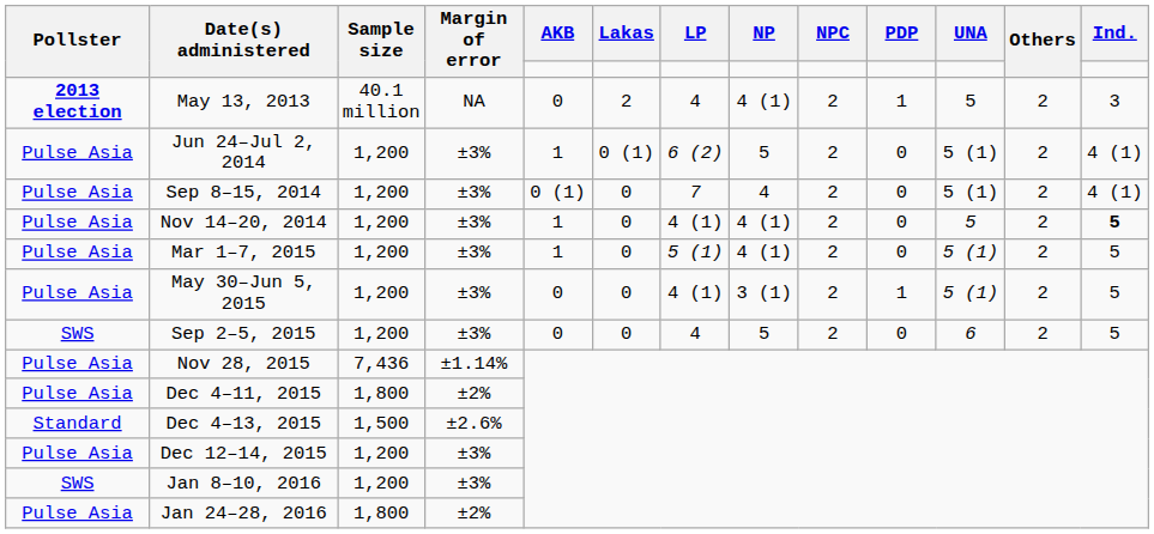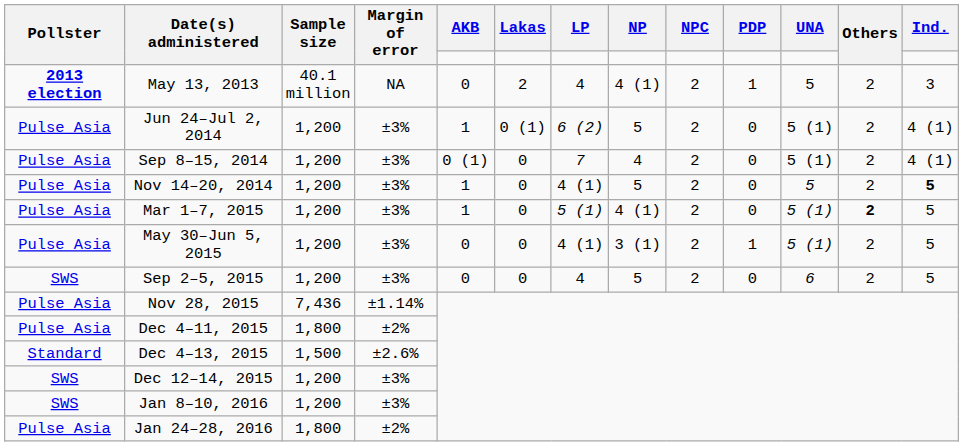 <table class=wikitable style="text-align:center; font-size:95%">
 <tr>
 <th rowspan="2" style="width:90px;">Pollster</th>
 <th rowspan="2" style="width:120px;">Date(s) administered</th>
 <th rowspan="2" style="width:50px;">Sample<br>size</th>
 <th rowspan="2" style="width:60px;">Margin of<br>error</th>
 <th width=40px><a href='#'>AKB</a></th>
 <th width=40px><a href='#'>Lakas</a></th>
 <th width=40px><a href='#'>LP</a></th>
 <th width=40px><a href='#'>NP</a></th>
 <th width=40px><a href='#'>NPC</a></th>
 <th width=40px><a href='#'>PDP</a></th>
 <th width=40px><a href='#'>UNA</a></th>
 <th rowspan="2" style="width:40px;">Others</th>
 <th width=40px><a href='#'>Ind.</a></th>
 </tr>
 <tr>
 <td></td>
 <td></td>
 <td></td>
 <td></td>
 <td></td>
 <td></td>
 <td></td>
 <td></td>
 </tr>
 <tr>
 <td><strong><a href='#'>2013 election</a></strong></td>
 <td>May 13, 2013</td>
 <td>40.1 million</td>
 <td>NA</td>
 <td>0</td>
 <td>2</td>
 <td>4</td>
 <td>4 (1)</td>
 <td>2</td>
 <td>1</td>
 <td>5</td>
 <td>2</td>
 <td>3</td>
 </tr>
 <tr>
 <td><a href='#'>Pulse Asia</a></td>
 <td>Jun 24–Jul 2, 2014</td>
 <td>1,200</td>
 <td>±3%</td>
 <td>1</td>
 <td>0 (1)</td>
 <td><em>6 (2)</em></td>
 <td>5</td>
 <td>2</td>
 <td>0</td>
 <td>5 (1)</td>
 <td>2</td>
 <td>4 (1)</td>
 </tr>
 <tr>
 <td><a href='#'>Pulse Asia</a></td>
 <td>Sep 8–15, 2014</td>
 <td>1,200</td>
 <td>±3%</td>
 <td>0 (1)</td>
 <td>0</td>
 <td><em>7</em></td>
 <td>4</td>
 <td>2</td>
 <td>0</td>
 <td>5 (1)</td>
 <td>2</td>
 <td>4 (1)</td>
 </tr>
 <tr>
 <td><a href='#'>Pulse Asia</a></td>
 <td>Nov 14–20, 2014</td>
 <td>1,200</td>
 <td>±3%</td>
 <td>1</td>
 <td>0</td>
 <td>4 (1)</td>
-<td>4 (1)</td>
+<td>5</td>
 <td>2</td>
 <td>0</td>
 <td><em>5</em></td>
 <td>2</td>
 <td><strong>5</strong></td>
 </tr>
 <tr>
 <td><a href='#'>Pulse Asia</a></td>
 <td>Mar 1–7, 2015</td>
 <td>1,200</td>
 <td>±3%</td>
 <td>1</td>
 <td>0</td>
 <td><em>5 (1)</em></td>
 <td>4 (1)</td>
 <td>2</td>
 <td>0</td>
 <td><em>5 (1)</em></td>
-<td>2</td>
+<td><strong>2</strong></td>
 <td>5</td>
 </tr>
 <tr>
 <td><a href='#'>Pulse Asia</a></td>
 <td>May 30–Jun 5, 2015</td>
 <td>1,200</td>
 <td>±3%</td>
 <td>0</td>
 <td>0</td>
 <td>4 (1)</td>
 <td>3 (1)</td>
 <td>2</td>
 <td>1</td>
 <td><em>5 (1)</em></td>
 <td>2</td>
 <td>5</td>
 </tr>
 <tr>
 <td><a href='#'>SWS</a></td>
 <td>Sep 2–5, 2015</td>
 <td>1,200</td>
 <td>±3%</td>
 <td>0</td>
 <td>0</td>
 <td>4</td>
 <td>5</td>
 <td>2</td>
 <td>0</td>
 <td><em>6</em></td>
 <td>2</td>
 <td>5</td>
 </tr>
 <tr>
 <td><a href='#'>Pulse Asia</a></td>
 <td>Nov 28, 2015</td>
 <td>7,436</td>
 <td>±1.14%</td>
 </tr>
 <tr>
 <td><a href='#'>Pulse Asia</a></td>
 <td>Dec 4–11, 2015</td>
 <td>1,800</td>
 <td>±2%</td>
 </tr>
 <tr>
 <td><a href='#'>Standard</a></td>
 <td>Dec 4–13, 2015</td>
 <td>1,500</td>
 <td>±2.6%</td>
 </tr>
 <tr>
-<td><a href='#'>Pulse Asia</a></td>
+<td><a href='#'>SWS</a></td>
 <td>Dec 12–14, 2015</td>
 <td>1,200</td>
 <td>±3%</td>
 </tr>
 <tr>
 <td><a href='#'>SWS</a></td>
 <td>Jan 8–10, 2016</td>
 <td>1,200</td>
 <td>±3%</td>
 </tr>
 <tr>
 <td><a href='#'>Pulse Asia</a></td>
 <td>Jan 24–28, 2016</td>
 <td>1,800</td>
 <td>±2%</td>
 </tr>
 </table>
